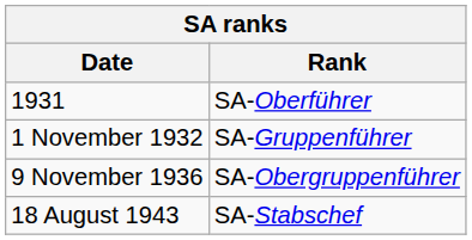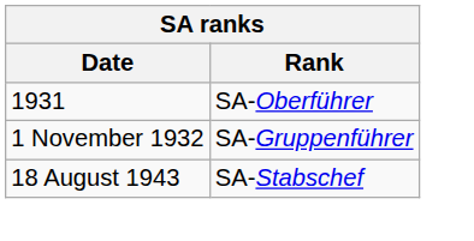 <table class="wikitable float-right">
 <tr>
 <th colspan="2">SA ranks</th>
 </tr>
 <tr>
 <th>Date</th>
 <th>Rank</th>
 </tr>
 <tr>
 <td>1931</td>
 <td>SA-<em><a href='#'>Oberführer</a></em></td>
 </tr>
 <tr>
 <td>1 November 1932</td>
 <td>SA-<em><a href='#'>Gruppenführer</a></em></td>
 </tr>
 <tr>
-<td>9 November 1936</td>
-<td>SA-<em><a href='#'>Obergruppenführer</a></em></td>
-</tr>
-<tr>
 <td>18 August 1943</td>
 <td>SA-<em><a href='#'>Stabschef</a></em></td>
 </tr>
 </table>
